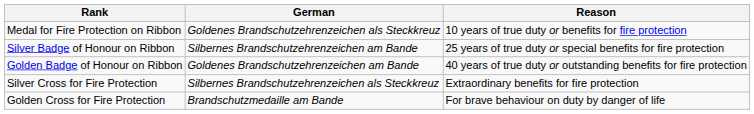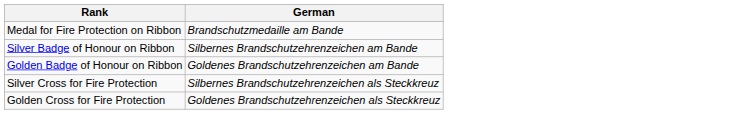 <table class="wikitable">
 <tr style="vertical-align:top; background-color:#ececec">
 <th>Rank</th>
 <th>German</th>
-<th>Reason</th>
 </tr>
 <tr style="vertical-align:top">
 <td>Medal for Fire Protection on Ribbon</td>
-<td><em>Goldenes Brandschutzehrenzeichen als Steckkreuz</em></td>
-<td>10 years of true duty <em>or</em> benefits for <a href='#'>fire protection</a></td>
+<td><em>Brandschutzmedaille am Bande</em></td>
 </tr>
 <tr style="vertical-align:top">
 <td><a href='#'>Silver Badge</a> of Honour on Ribbon</td>
 <td><em>Silbernes Brandschutzehrenzeichen am Bande</em></td>
-<td>25 years of true duty <em>or</em> special benefits for fire protection</td>
 </tr>
 <tr style="vertical-align:top">
 <td><a href='#'>Golden Badge</a> of Honour on Ribbon</td>
 <td><em>Goldenes Brandschutzehrenzeichen am Bande</em></td>
-<td>40 years of true duty <em>or</em> outstanding benefits for fire protection</td>
 </tr>
 <tr style="vertical-align:top">
 <td>Silver Cross for Fire Protection</td>
 <td><em>Silbernes Brandschutzehrenzeichen als Steckkreuz</em></td>
-<td>Extraordinary benefits for fire protection</td>
 </tr>
 <tr style="vertical-align:top">
 <td>Golden Cross for Fire Protection</td>
-<td><em>Brandschutzmedaille am Bande</em></td>
-<td>For brave behaviour on duty by danger of life</td>
+<td><em>Goldenes Brandschutzehrenzeichen als Steckkreuz</em></td>
 </tr>
 </table>
